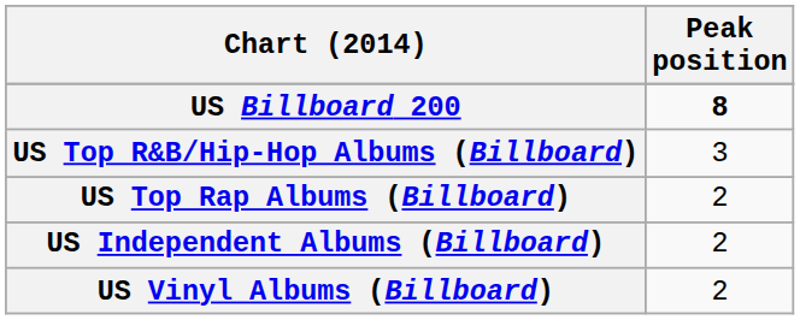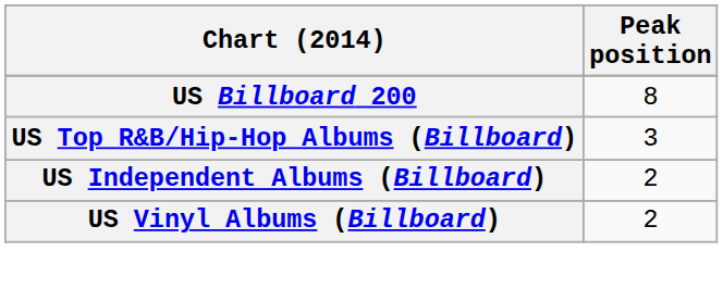 <table class="wikitable sortable plainrowheaders" style="text-align:center">
 <tr>
 <th scope="col">Chart (2014)</th>
 <th scope="col">Peak<br>position</th>
 </tr>
 <tr>
 </tr>
 <tr>
 <th scope="row">US <a href='#'><em>Billboard</em> 200</a></th>
-<td><strong>8</strong></td>
+<td>8</td>
 </tr>
 <tr>
 <th scope="row">US <a href='#'>Top R&B/Hip-Hop Albums</a> (<em><a href='#'>Billboard</a></em>)</th>
 <td>3</td>
-</tr>
-<tr>
-<th scope="row">US <a href='#'>Top Rap Albums</a> (<em><a href='#'>Billboard</a></em>)</th>
-<td>2</td>
 </tr>
 <tr>
 <th scope="row">US <a href='#'>Independent Albums</a> (<em><a href='#'>Billboard</a></em>)</th>
 <td>2</td>
 </tr>
 <tr>
 <th scope="row">US <a href='#'>Vinyl Albums</a> (<em><a href='#'>Billboard</a></em>)</th>
 <td>2</td>
 </tr>
 </table>
